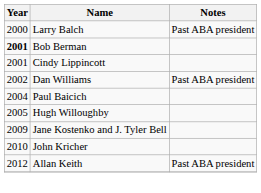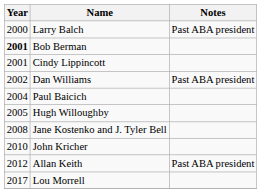 <table class="wikitable">
 <tr>
 <th>Year</th>
 <th>Name</th>
 <th>Notes</th>
 </tr>
 <tr>
 <td>2000</td>
 <td>Larry Balch</td>
 <td>Past ABA president</td>
 </tr>
 <tr>
 <td><strong>2001</strong></td>
 <td>Bob Berman</td>
 <td></td>
 </tr>
 <tr>
 <td>2001</td>
 <td>Cindy Lippincott</td>
 <td></td>
 </tr>
 <tr>
 <td>2002</td>
 <td>Dan Williams</td>
 <td>Past ABA president</td>
 </tr>
 <tr>
 <td>2004</td>
 <td>Paul Baicich</td>
 <td></td>
 </tr>
 <tr>
 <td>2005</td>
 <td>Hugh Willoughby</td>
 <td></td>
 </tr>
 <tr>
-<td>2009</td>
+<td>2008</td>
 <td>Jane Kostenko and J. Tyler Bell</td>
 <td></td>
 </tr>
 <tr>
 <td>2010</td>
 <td>John Kricher</td>
 <td></td>
 </tr>
 <tr>
 <td>2012</td>
 <td>Allan Keith</td>
 <td>Past ABA president</td>
 </tr>
 <tr>
+<td>2017</td>
+<td>Lou Morrell</td>
+<td></td>
+</tr>
+<tr>
 </tr>
 </table>
